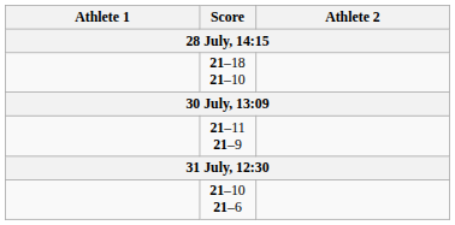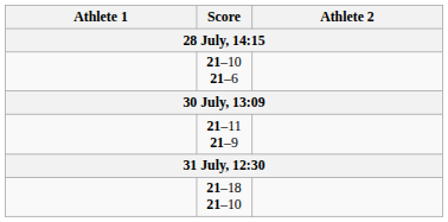 <table class="wikitable" style="text-align: center; font-size:90% ">
 <tr>
 <th align="right" width="190">Athlete 1</th>
 <th width="50">Score</th>
 <th align="left" width="190">Athlete 2</th>
 </tr>
 <tr>
 <th colspan=3>28 July, 14:15</th>
 </tr>
 <tr>
 <td align=right><strong></strong></td>
-<td align=center><strong>21</strong>–18<br><strong>21</strong>–10</td>
+<td align=center><strong>21</strong>–10<br><strong>21</strong>–6</td>
 <td align=left></td>
 </tr>
 <tr>
 <th colspan=3>30 July, 13:09</th>
 </tr>
 <tr>
 <td align=right><strong></strong></td>
 <td align=center><strong>21</strong>–11<br><strong>21</strong>–9</td>
 <td align=left></td>
 </tr>
 <tr>
 <th colspan=3>31 July, 12:30</th>
 </tr>
 <tr>
 <td align=right><strong></strong></td>
-<td align=center><strong>21</strong>–10<br><strong>21</strong>–6</td>
+<td align=center><strong>21</strong>–18<br><strong>21</strong>–10</td>
 <td align=left></td>
 </tr>
 </table>
